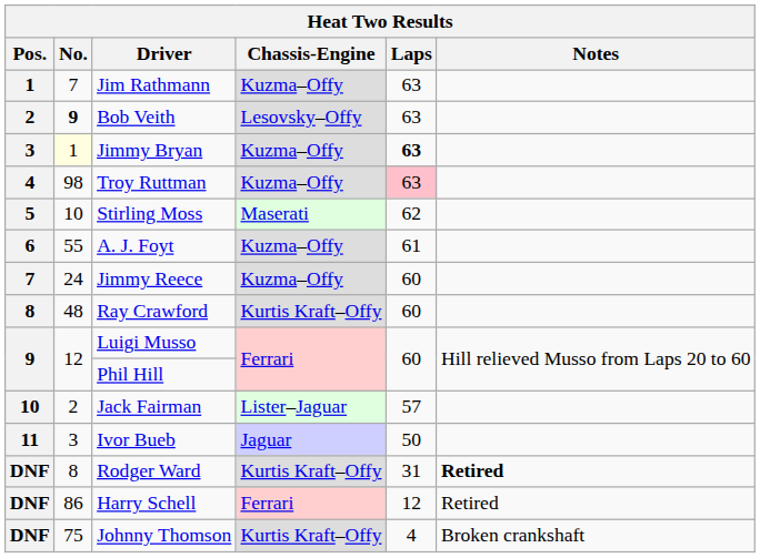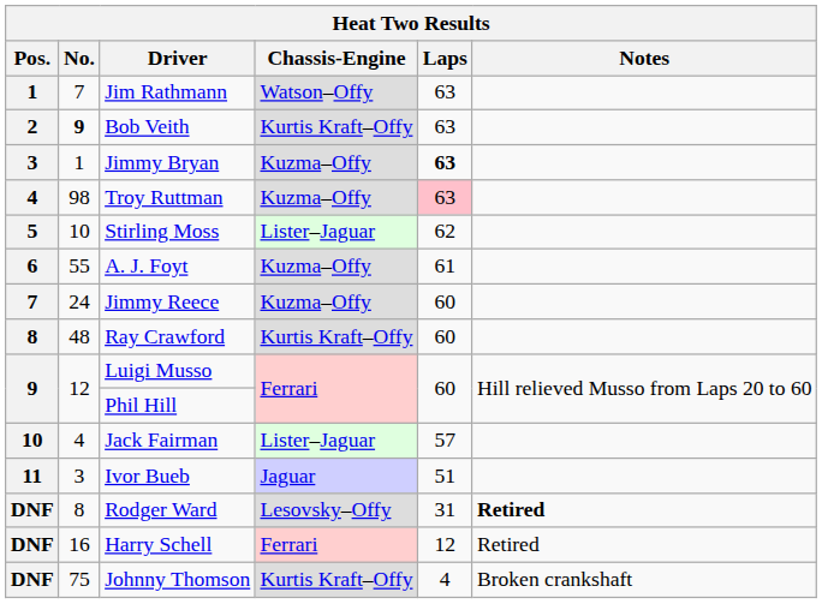 <table class="wikitable" style="font-size: 90%;">
 <tr>
 <th colspan=6>Heat Two Results</th>
 </tr>
 <tr>
 <th>Pos.</th>
 <th>No.</th>
 <th>Driver</th>
 <th>Chassis-Engine</th>
 <th>Laps</th>
 <th>Notes</th>
 </tr>
 <tr>
 <th>1</th>
 <td align="center">7</td>
 <td> <a href='#'>Jim Rathmann</a></td>
-<td style="background:#dddddd;"><a href='#'>Kuzma</a>–<a href='#'>Offy</a></td>
+<td style="background:#dddddd;"><a href='#'>Watson</a>–<a href='#'>Offy</a></td>
 <td align="center">63</td>
 <td></td>
 </tr>
 <tr>
 <th>2</th>
 <td align="center"><strong>9</strong></td>
 <td> <a href='#'>Bob Veith</a></td>
-<td style="background:#dddddd;"><a href='#'>Lesovsky</a>–<a href='#'>Offy</a></td>
+<td style="background:#dddddd;"><a href='#'>Kurtis Kraft</a>–<a href='#'>Offy</a></td>
 <td align="center">63</td>
 <td></td>
 </tr>
 <tr>
 <th>3</th>
-<td align="center" style="background: lightyellow;">1</td>
+<td align="center">1</td>
 <td> <a href='#'>Jimmy Bryan</a></td>
 <td style="background:#dddddd;"><a href='#'>Kuzma</a>–<a href='#'>Offy</a></td>
 <td align="center"><strong>63</strong></td>
 <td></td>
 </tr>
 <tr>
 <th>4</th>
 <td align="center">98</td>
 <td> <a href='#'>Troy Ruttman</a></td>
 <td style="background:#dddddd;"><a href='#'>Kuzma</a>–<a href='#'>Offy</a></td>
 <td align="center" style="background: pink;">63</td>
 <td></td>
 </tr>
 <tr>
 <th>5</th>
 <td align="center">10</td>
 <td> <a href='#'>Stirling Moss</a></td>
-<td style="background:#dfffdf;"><a href='#'>Maserati</a></td>
+<td style="background:#dfffdf;"><a href='#'>Lister</a>–<a href='#'>Jaguar</a></td>
 <td align="center">62</td>
 <td></td>
 </tr>
 <tr>
 <th>6</th>
 <td align="center">55</td>
 <td> <a href='#'>A. J. Foyt</a></td>
 <td style="background:#dddddd;"><a href='#'>Kuzma</a>–<a href='#'>Offy</a></td>
 <td align="center">61</td>
 <td></td>
 </tr>
 <tr>
 <th>7</th>
 <td align="center">24</td>
 <td> <a href='#'>Jimmy Reece</a></td>
 <td style="background:#dddddd;"><a href='#'>Kuzma</a>–<a href='#'>Offy</a></td>
 <td align="center">60</td>
 <td></td>
 </tr>
 <tr>
 <th>8</th>
 <td align="center">48</td>
 <td> <a href='#'>Ray Crawford</a></td>
 <td style="background:#dddddd;"><a href='#'>Kurtis Kraft</a>–<a href='#'>Offy</a></td>
 <td align="center">60</td>
 <td></td>
 </tr>
 <tr>
 <th rowspan=2>9</th>
 <td rowspan=2 align="center">12</td>
 <td> <a href='#'>Luigi Musso</a></td>
 <td style="background:#ffcfcf;" rowspan=2><a href='#'>Ferrari</a></td>
 <td rowspan=2 align="center">60</td>
 <td rowspan=2>Hill relieved Musso from Laps 20 to 60</td>
 </tr>
 <tr>
 <td> <a href='#'>Phil Hill</a></td>
 </tr>
 <tr>
 <th>10</th>
-<td align="center">2</td>
+<td align="center">4</td>
 <td> <a href='#'>Jack Fairman</a></td>
 <td style="background:#dfffdf;"><a href='#'>Lister</a>–<a href='#'>Jaguar</a></td>
 <td align="center">57</td>
 <td></td>
 </tr>
 <tr>
 <th>11</th>
 <td align="center">3</td>
 <td> <a href='#'>Ivor Bueb</a></td>
 <td style="background:#cfcfff;"><a href='#'>Jaguar</a></td>
-<td align="center">50</td>
+<td align="center">51</td>
 <td></td>
 </tr>
 <tr>
 <th>DNF</th>
 <td align="center">8</td>
 <td> <a href='#'>Rodger Ward</a></td>
-<td style="background:#dddddd;"><a href='#'>Kurtis Kraft</a>–<a href='#'>Offy</a></td>
+<td style="background:#dddddd;"><a href='#'>Lesovsky</a>–<a href='#'>Offy</a></td>
 <td align="center">31</td>
 <td><strong>Retired</strong></td>
 </tr>
 <tr>
 <th>DNF</th>
-<td align="center">86</td>
+<td align="center">16</td>
 <td> <a href='#'>Harry Schell</a></td>
 <td style="background:#ffcfcf;"><a href='#'>Ferrari</a></td>
 <td align="center">12</td>
 <td>Retired</td>
 </tr>
 <tr>
 <th>DNF</th>
 <td align="center">75</td>
 <td> <a href='#'>Johnny Thomson</a></td>
 <td style="background:#dddddd;"><a href='#'>Kurtis Kraft</a>–<a href='#'>Offy</a></td>
 <td align="center">4</td>
 <td>Broken crankshaft</td>
 </tr>
 </table>
